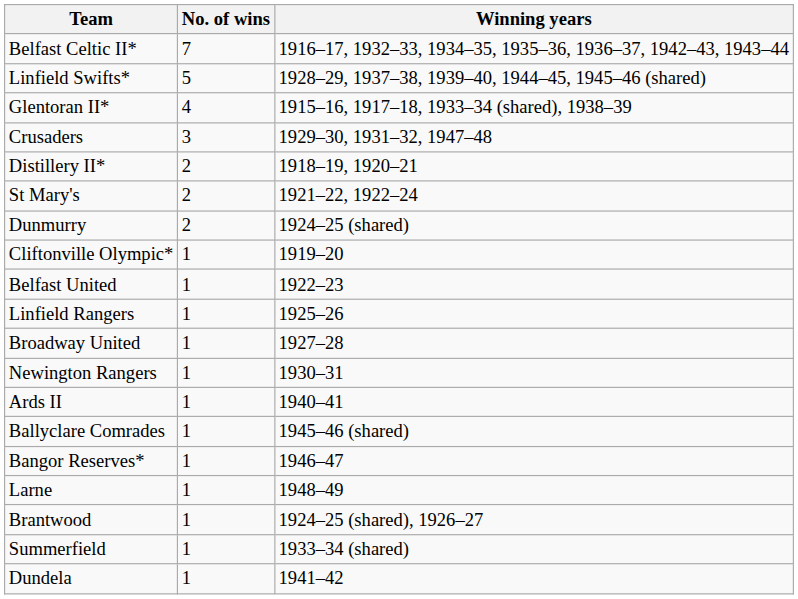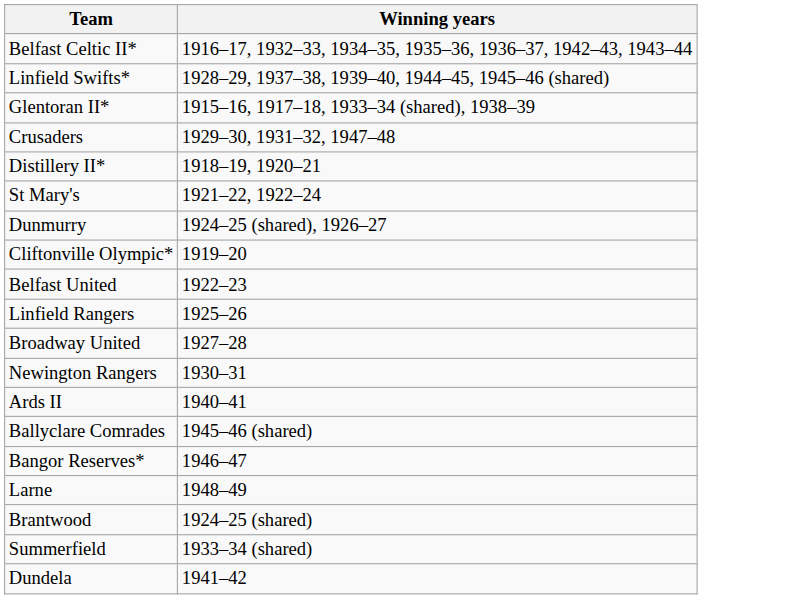 <table class="wikitable">
 <tr>
 <th>Team</th>
-<th>No. of wins</th>
 <th>Winning years</th>
 </tr>
 <tr>
 <td>Belfast Celtic II*</td>
-<td>7</td>
 <td>1916–17, 1932–33, 1934–35, 1935–36, 1936–37, 1942–43, 1943–44</td>
 </tr>
 <tr>
 <td>Linfield Swifts*</td>
-<td>5</td>
 <td>1928–29, 1937–38, 1939–40, 1944–45, 1945–46 (shared)</td>
 </tr>
 <tr>
 <td>Glentoran II*</td>
-<td>4</td>
 <td>1915–16, 1917–18, 1933–34 (shared), 1938–39</td>
 </tr>
 <tr>
 <td>Crusaders</td>
-<td>3</td>
 <td>1929–30, 1931–32, 1947–48</td>
 </tr>
 <tr>
 <td>Distillery II*</td>
-<td>2</td>
 <td>1918–19, 1920–21</td>
 </tr>
 <tr>
 <td>St Mary's</td>
-<td>2</td>
 <td>1921–22, 1922–24</td>
 </tr>
 <tr>
 <td>Dunmurry</td>
-<td>2</td>
-<td>1924–25 (shared)</td>
+<td>1924–25 (shared), 1926–27</td>
 </tr>
 <tr>
 <td>Cliftonville Olympic*</td>
-<td>1</td>
 <td>1919–20</td>
 </tr>
 <tr>
 <td>Belfast United</td>
-<td>1</td>
 <td>1922–23</td>
 </tr>
 <tr>
 <td>Linfield Rangers</td>
-<td>1</td>
 <td>1925–26</td>
 </tr>
 <tr>
 <td>Broadway United</td>
-<td>1</td>
 <td>1927–28</td>
 </tr>
 <tr>
 <td>Newington Rangers</td>
-<td>1</td>
 <td>1930–31</td>
 </tr>
 <tr>
 <td>Ards II</td>
-<td>1</td>
 <td>1940–41</td>
 </tr>
 <tr>
 <td>Ballyclare Comrades</td>
-<td>1</td>
 <td>1945–46 (shared)</td>
 </tr>
 <tr>
 <td>Bangor Reserves*</td>
-<td>1</td>
 <td>1946–47</td>
 </tr>
 <tr>
 <td>Larne</td>
-<td>1</td>
 <td>1948–49</td>
 </tr>
 <tr>
 <td>Brantwood</td>
-<td>1</td>
-<td>1924–25 (shared), 1926–27</td>
+<td>1924–25 (shared)</td>
 </tr>
 <tr>
 <td>Summerfield</td>
-<td>1</td>
 <td>1933–34 (shared)</td>
 </tr>
 <tr>
 <td>Dundela</td>
-<td>1</td>
 <td>1941–42</td>
 </tr>
 </table>
